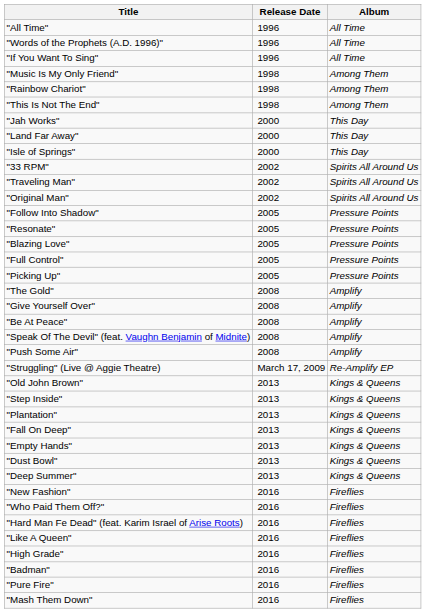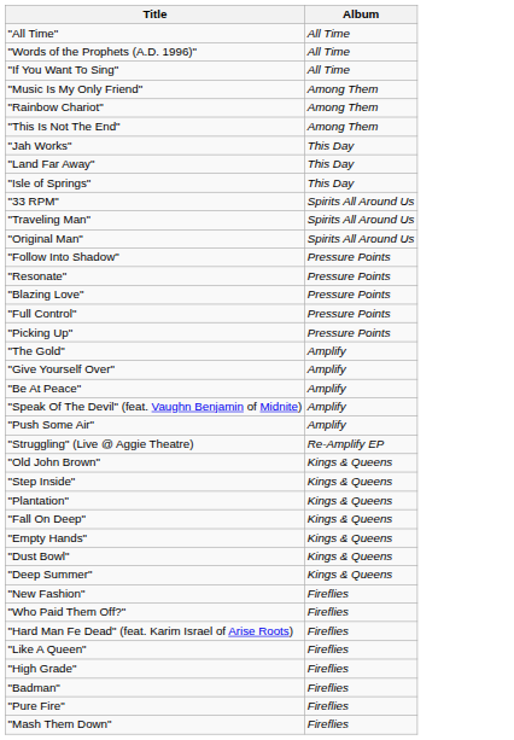 <table class="wikitable">
 <tr>
 <th>Title</th>
-<th>Release Date</th>
 <th>Album</th>
 </tr>
 <tr>
 <td>"All Time"</td>
-<td> 1996</td>
 <td><em>All Time</em></td>
 </tr>
 <tr>
 <td>"Words of the Prophets (A.D. 1996)"</td>
-<td> 1996</td>
 <td><em>All Time</em></td>
 </tr>
 <tr>
 <td>"If You Want To Sing"</td>
-<td> 1996</td>
 <td><em>All Time</em></td>
 </tr>
 <tr>
 <td>"Music Is My Only Friend"</td>
-<td> 1998</td>
 <td><em>Among Them</em></td>
 </tr>
 <tr>
 <td>"Rainbow Chariot"</td>
-<td> 1998</td>
 <td><em>Among Them</em></td>
 </tr>
 <tr>
 <td>"This Is Not The End"</td>
-<td> 1998</td>
 <td><em>Among Them</em></td>
 </tr>
 <tr>
 <td>"Jah Works"</td>
-<td> 2000</td>
 <td><em>This Day</em></td>
 </tr>
 <tr>
 <td>"Land Far Away"</td>
-<td> 2000</td>
 <td><em>This Day</em></td>
 </tr>
 <tr>
 <td>"Isle of Springs"</td>
-<td> 2000</td>
 <td><em>This Day</em></td>
 </tr>
 <tr>
 <td>"33 RPM"</td>
-<td> 2002</td>
 <td><em>Spirits All Around Us</em></td>
 </tr>
 <tr>
 <td>"Traveling Man"</td>
-<td> 2002</td>
 <td><em>Spirits All Around Us</em></td>
 </tr>
 <tr>
 <td>"Original Man"</td>
-<td> 2002</td>
 <td><em>Spirits All Around Us</em></td>
 </tr>
 <tr>
 <td>"Follow Into Shadow"</td>
-<td> 2005</td>
 <td><em>Pressure Points</em></td>
 </tr>
 <tr>
 <td>"Resonate"</td>
-<td> 2005</td>
 <td><em>Pressure Points</em></td>
 </tr>
 <tr>
 <td>"Blazing Love"</td>
-<td> 2005</td>
 <td><em>Pressure Points</em></td>
 </tr>
 <tr>
 <td>"Full Control"</td>
-<td> 2005</td>
 <td><em>Pressure Points</em></td>
 </tr>
 <tr>
 <td>"Picking Up"</td>
-<td> 2005</td>
 <td><em>Pressure Points</em></td>
 </tr>
 <tr>
 <td>"The Gold"</td>
-<td> 2008</td>
 <td><em>Amplify</em></td>
 </tr>
 <tr>
 <td>"Give Yourself Over"</td>
-<td> 2008</td>
 <td><em>Amplify</em></td>
 </tr>
 <tr>
 <td>"Be At Peace"</td>
-<td> 2008</td>
 <td><em>Amplify</em></td>
 </tr>
 <tr>
 <td>"Speak Of The Devil" (feat. <a href='#'>Vaughn Benjamin</a> of <a href='#'>Midnite</a>)</td>
-<td> 2008</td>
 <td><em>Amplify</em></td>
 </tr>
 <tr>
 <td>"Push Some Air"</td>
-<td> 2008</td>
 <td><em>Amplify</em></td>
 </tr>
 <tr>
 <td>"Struggling" (Live @ Aggie Theatre)</td>
-<td> March 17, 2009</td>
 <td><em>Re-Amplify EP</em></td>
 </tr>
 <tr>
 <td>"Old John Brown"</td>
-<td> 2013</td>
 <td><em>Kings & Queens</em></td>
 </tr>
 <tr>
 <td>"Step Inside"</td>
-<td> 2013</td>
 <td><em>Kings & Queens</em></td>
 </tr>
 <tr>
 <td>"Plantation"</td>
-<td> 2013</td>
 <td><em>Kings & Queens</em></td>
 </tr>
 <tr>
 <td>"Fall On Deep"</td>
-<td> 2013</td>
 <td><em>Kings & Queens</em></td>
 </tr>
 <tr>
 <td>"Empty Hands"</td>
-<td> 2013</td>
 <td><em>Kings & Queens</em></td>
 </tr>
 <tr>
 <td>"Dust Bowl"</td>
-<td> 2013</td>
 <td><em>Kings & Queens</em></td>
 </tr>
 <tr>
 <td>"Deep Summer"</td>
-<td> 2013</td>
 <td><em>Kings & Queens</em></td>
 </tr>
 <tr>
 <td>"New Fashion"</td>
-<td> 2016</td>
 <td><em>Fireflies</em></td>
 </tr>
 <tr>
 <td>"Who Paid Them Off?"</td>
-<td> 2016</td>
 <td><em>Fireflies</em></td>
 </tr>
 <tr>
 <td>"Hard Man Fe Dead" (feat. Karim Israel of <a href='#'>Arise Roots</a>)</td>
-<td> 2016</td>
 <td><em>Fireflies</em></td>
 </tr>
 <tr>
 <td>"Like A Queen"</td>
-<td> 2016</td>
 <td><em>Fireflies</em></td>
 </tr>
 <tr>
 <td>"High Grade"</td>
-<td> 2016</td>
 <td><em>Fireflies</em></td>
 </tr>
 <tr>
 <td>"Badman"</td>
-<td> 2016</td>
 <td><em>Fireflies</em></td>
 </tr>
 <tr>
 <td>"Pure Fire"</td>
-<td> 2016</td>
 <td><em>Fireflies</em></td>
 </tr>
 <tr>
 <td>"Mash Them Down"</td>
-<td> 2016</td>
 <td><em>Fireflies</em></td>
 </tr>
 </table>
